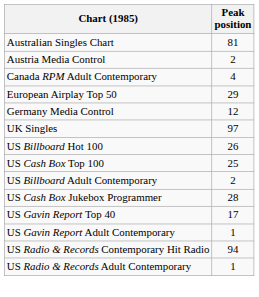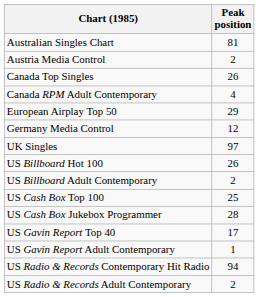 <table class="wikitable">
 <tr>
 <th>Chart (1985)</th>
 <th>Peak<br>position</th>
 </tr>
 <tr>
 <td>Australian Singles Chart</td>
 <td style="text-align:center;">81</td>
 </tr>
 <tr>
 <td>Austria Media Control</td>
 <td style="text-align:center;">2</td>
+</tr>
+<tr>
+<td>Canada Top Singles</td>
+<td style="text-align:center;">26</td>
 </tr>
 <tr>
 <td>Canada <em>RPM</em> Adult Contemporary</td>
 <td style="text-align:center;">4</td>
 </tr>
 <tr>
 <td>European Airplay Top 50</td>
 <td style="text-align:center;">29</td>
 </tr>
 <tr>
 <td>Germany Media Control</td>
 <td style="text-align:center;">12</td>
 </tr>
 <tr>
 <td>UK Singles</td>
 <td style="text-align:center;">97</td>
 </tr>
 <tr>
 <td>US <em>Billboard</em> Hot 100</td>
 <td style="text-align:center;">26</td>
 </tr>
 <tr>
+<td>US <em>Billboard</em> Adult Contemporary</td>
+<td style="text-align:center;">2</td>
+</tr>
+<tr>
 <td>US <em>Cash Box</em> Top 100</td>
 <td style="text-align:center;">25</td>
-</tr>
-<tr>
-<td>US <em>Billboard</em> Adult Contemporary</td>
-<td style="text-align:center;">2</td>
 </tr>
 <tr>
 <td>US <em>Cash Box</em> Jukebox Programmer</td>
 <td style="text-align:center;">28</td>
 </tr>
 <tr>
 <td>US <em>Gavin Report</em> Top 40</td>
 <td style="text-align:center;">17</td>
 </tr>
 <tr>
 <td>US <em>Gavin Report</em> Adult Contemporary</td>
 <td style="text-align:center;">1</td>
 </tr>
 <tr>
 <td>US <em>Radio & Records</em> Contemporary Hit Radio</td>
 <td style="text-align:center;">94</td>
 </tr>
 <tr>
 <td>US <em>Radio & Records</em> Adult Contemporary</td>
-<td style="text-align:center;">1</td>
+<td style="text-align:center;">2</td>
 </tr>
 </table>
